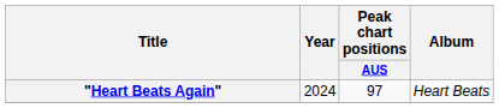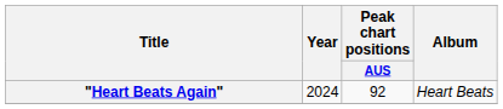 <table class="wikitable plainrowheaders" style="text-align:center;">
 <tr>
 <th scope="col" rowspan="2" style="width:20em;">Title</th>
 <th scope="col" rowspan="2" style="width:1em;">Year</th>
 <th scope="col" colspan="1">Peak chart positions</th>
 <th scope="col" rowspan="2">Album</th>
 </tr>
 <tr>
 <th scope="col" style="width:3em;font-size:85%;"><a href='#'>AUS</a><br></th>
 </tr>
 <tr>
 <th scope="row">"<a href='#'>Heart Beats Again</a>"</th>
 <td>2024</td>
-<td>97</td>
+<td>92</td>
 <td><em>Heart Beats</em></td>
 </tr>
 <tr>
 </tr>
 </table>
